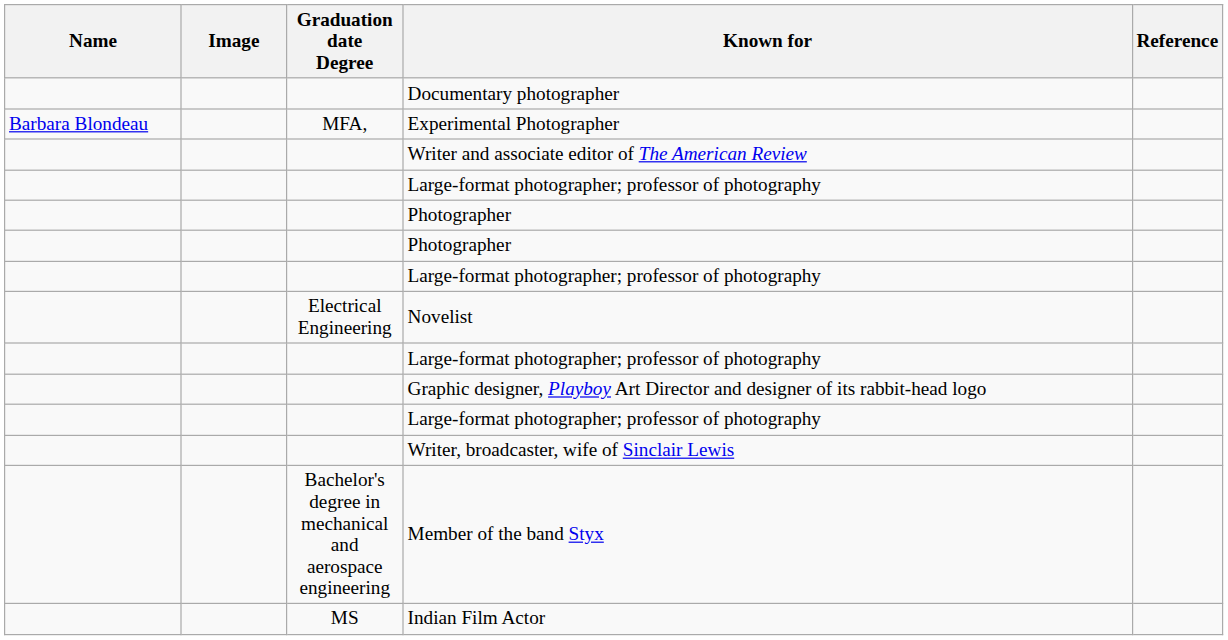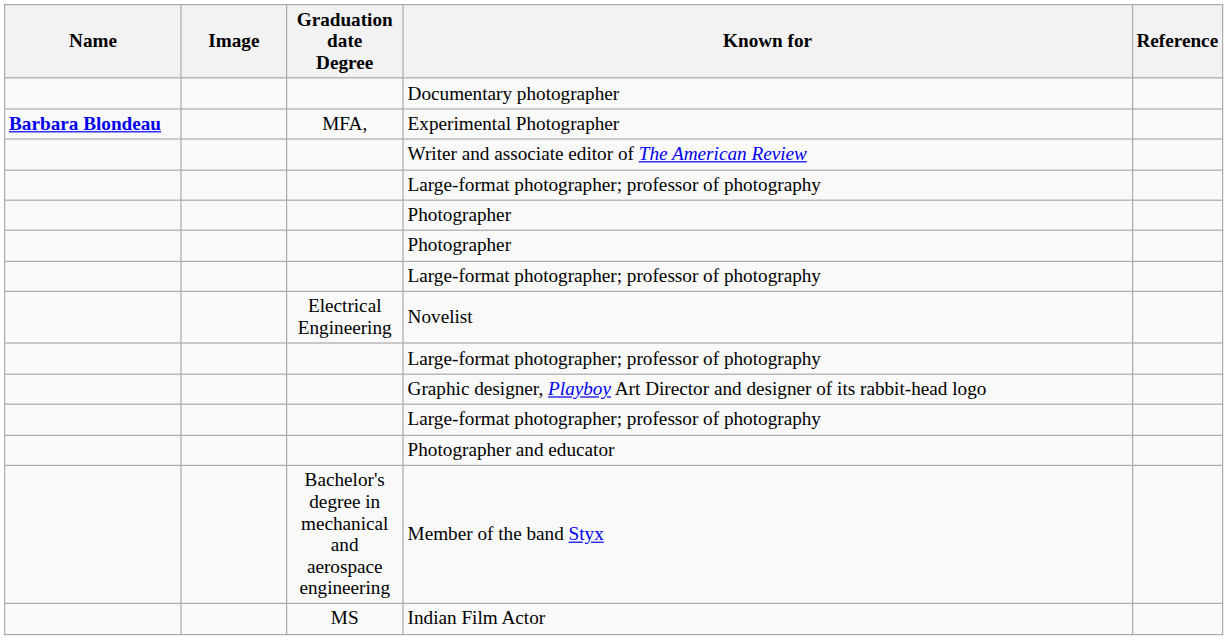 <table class="wikitable sortable">
 <tr>
 <th scope="col" width="140">Name</th>
 <th scope="col" width="80" class="unsortable">Image</th>
 <th scope="col" width="90">Graduation date<br>Degree</th>
 <th scope="col" width="600" class="unsortable">Known for</th>
 <th scope="col" width="30" class="unsortable">Reference</th>
 </tr>
 <tr>
 <td></td>
 <td></td>
 <td align="center"></td>
 <td>Documentary photographer</td>
 <td align="center"></td>
 </tr>
 <tr>
-<td><a href='#'>Barbara Blondeau</a></td>
+<td><strong><a href='#'>Barbara Blondeau</a></strong></td>
 <td></td>
 <td align="center">MFA, </td>
 <td>Experimental Photographer</td>
 <td></td>
 </tr>
 <tr>
 <td></td>
 <td></td>
 <td align="center"></td>
 <td>Writer and associate editor of <em><a href='#'>The American Review</a></em></td>
 <td align="center"></td>
 </tr>
 <tr>
 <td></td>
 <td></td>
 <td align="center"></td>
 <td>Large-format photographer; professor of photography</td>
 </tr>
 <tr>
 <td></td>
 <td></td>
 <td align="center"></td>
 <td>Photographer</td>
 <td align="center"></td>
 </tr>
 <tr>
 <td></td>
 <td></td>
 <td align="center"></td>
 <td>Photographer</td>
 <td align="center"></td>
 </tr>
 <tr>
 <td></td>
 <td></td>
 <td align="center"></td>
 <td>Large-format photographer; professor of photography</td>
 </tr>
 <tr>
 <td></td>
 <td></td>
 <td align="center">Electrical Engineering</td>
 <td>Novelist</td>
 <td align="center"></td>
 </tr>
 <tr>
 <td></td>
 <td></td>
 <td align="center"></td>
 <td>Large-format photographer; professor of photography</td>
 </tr>
 <tr>
 <td></td>
 <td></td>
 <td align="center"></td>
 <td>Graphic designer, <em><a href='#'>Playboy</a></em> Art Director and designer of its rabbit-head logo</td>
 <td align="center"></td>
 </tr>
 <tr>
 <td></td>
 <td></td>
 <td align="center"></td>
 <td>Large-format photographer; professor of photography</td>
 </tr>
 <tr>
 <td></td>
 <td></td>
 <td align="center"></td>
-<td>Writer, broadcaster, wife of <a href='#'>Sinclair Lewis</a></td>
+<td>Photographer and educator</td>
 <td align="center"></td>
 </tr>
 <tr>
 <td></td>
 <td></td>
 <td align="center">Bachelor's degree in mechanical and aerospace engineering</td>
 <td>Member of the band <a href='#'>Styx</a></td>
 <td align="center"></td>
 </tr>
 <tr>
 <td></td>
 <td></td>
 <td align="center">MS</td>
 <td>Indian Film Actor</td>
 <td align="center"></td>
 </tr>
 </table>
